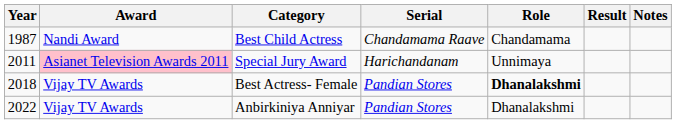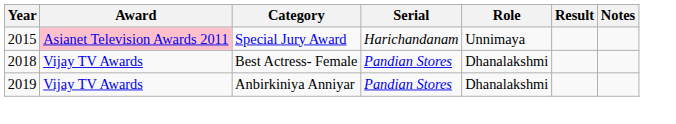 <table class="wikitable">
 <tr>
 <th>Year</th>
 <th>Award</th>
 <th>Category</th>
 <th>Serial</th>
 <th>Role</th>
 <th>Result</th>
 <th>Notes</th>
 </tr>
 <tr>
-<td>1987</td>
-<td><a href='#'>Nandi Award</a></td>
-<td><a href='#'>Best Child Actress</a></td>
-<td><em>Chandamama Raave</em></td>
-<td>Chandamama</td>
-<td></td>
-<td></td>
-</tr>
-<tr>
-<td>2011</td>
+<td>2015</td>
 <td style="background: pink;"><a href='#'>Asianet Television Awards 2011</a></td>
 <td><a href='#'>Special Jury Award</a></td>
 <td><em>Harichandanam</em></td>
 <td>Unnimaya</td>
 <td></td>
 <td></td>
 </tr>
 <tr>
 <td>2018</td>
 <td><a href='#'>Vijay TV Awards</a></td>
 <td>Best Actress- Female</td>
 <td><em><a href='#'>Pandian Stores</a></em></td>
-<td><strong>Dhanalakshmi</strong></td>
+<td>Dhanalakshmi</td>
 <td></td>
 <td></td>
 </tr>
 <tr>
-<td>2022</td>
+<td>2019</td>
 <td><a href='#'>Vijay TV Awards</a></td>
 <td>Anbirkiniya Anniyar</td>
 <td><em><a href='#'>Pandian Stores</a></em></td>
 <td>Dhanalakshmi</td>
 <td></td>
 <td></td>
 </tr>
 </table>
